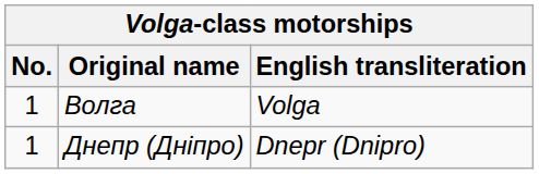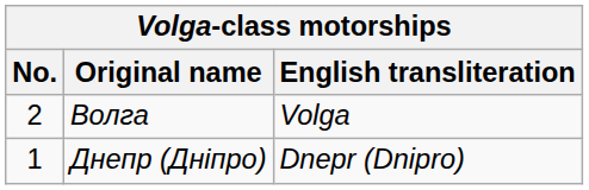 <table class="wikitable" style="text-align:center">
 <tr>
 <th colspan="3" style="text-align:center"><em>Volga</em>-class motorships</th>
 </tr>
 <tr>
 <th>No.</th>
 <th align=Left>Original name</th>
 <th align=Left>English transliteration</th>
 </tr>
 <tr>
-<td>1</td>
+<td>2</td>
 <td align=Left><em>Волга</em></td>
 <td align=Left><em>Volga</em></td>
 </tr>
 <tr>
 <td>1</td>
 <td align=Left><em>Днепр (Дніпро)</em></td>
 <td align=Left><em>Dnepr (Dnipro)</em></td>
 </tr>
 </table>
